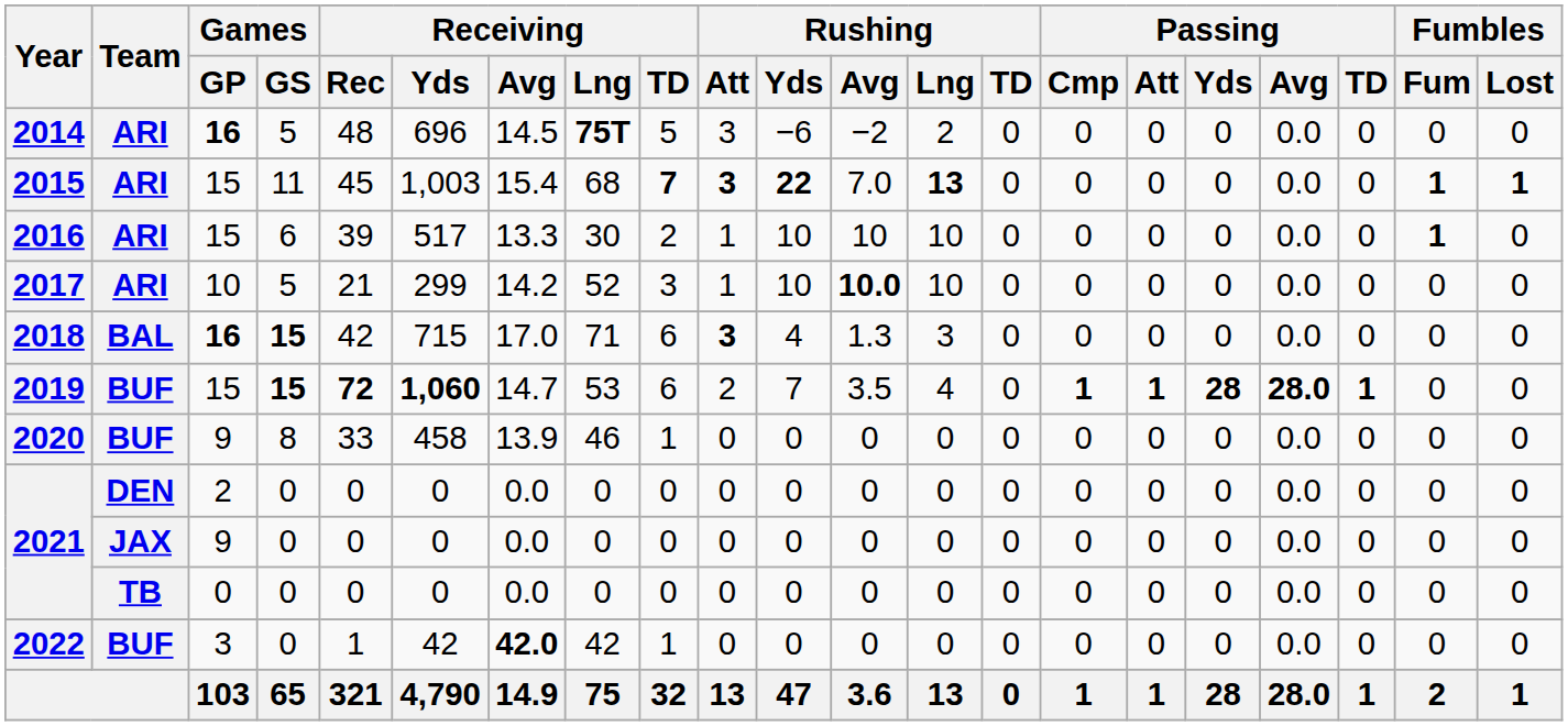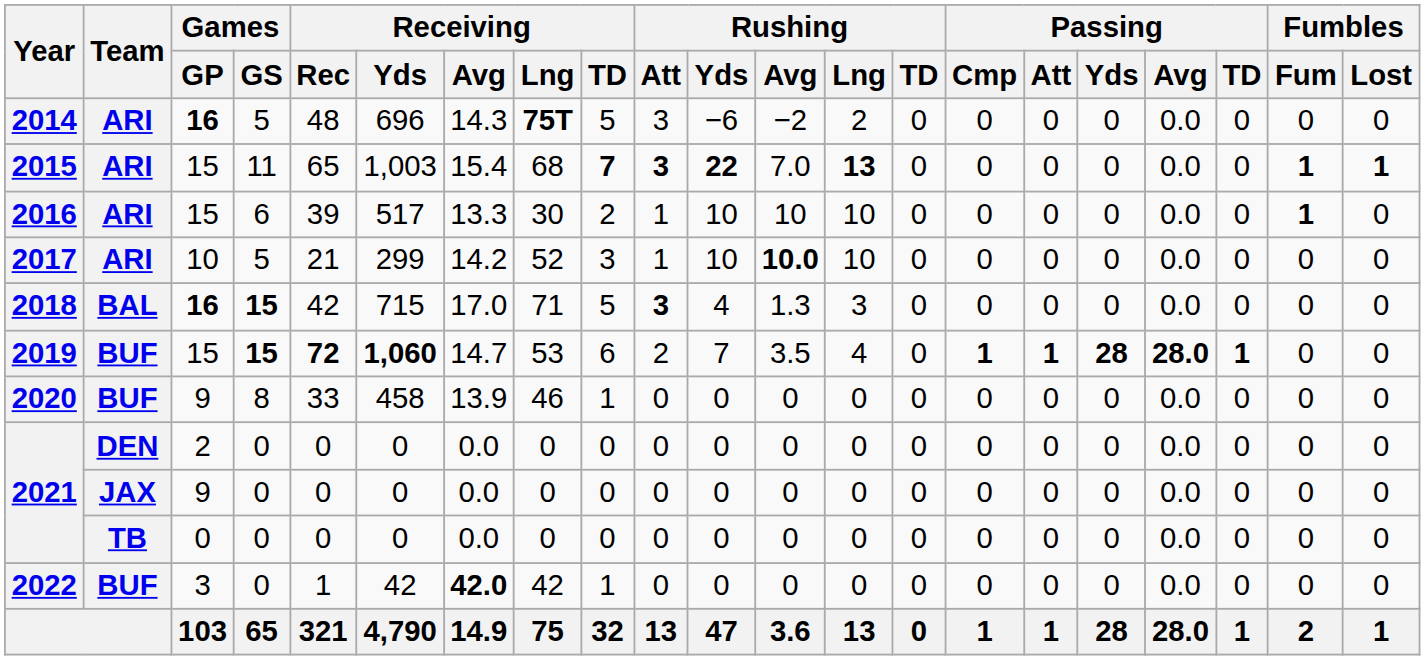 <table class="wikitable" style="text-align:center;">
 <tr>
 <th rowspan="2">Year</th>
 <th rowspan="2">Team</th>
 <th colspan="2">Games</th>
 <th colspan="5">Receiving</th>
 <th colspan="5">Rushing</th>
 <th colspan="5">Passing</th>
 <th colspan="2">Fumbles</th>
 </tr>
 <tr>
 <th>GP</th>
 <th>GS</th>
 <th>Rec</th>
 <th>Yds</th>
 <th>Avg</th>
 <th>Lng</th>
 <th>TD</th>
 <th>Att</th>
 <th>Yds</th>
 <th>Avg</th>
 <th>Lng</th>
 <th>TD</th>
 <th>Cmp</th>
 <th>Att</th>
 <th>Yds</th>
 <th>Avg</th>
 <th>TD</th>
 <th>Fum</th>
 <th>Lost</th>
 </tr>
 <tr>
 <th><a href='#'>2014</a></th>
 <th><a href='#'>ARI</a></th>
 <td><strong>16</strong></td>
 <td>5</td>
 <td>48</td>
 <td>696</td>
-<td>14.5</td>
+<td>14.3</td>
 <td><strong>75T</strong></td>
 <td>5</td>
 <td>3</td>
 <td>−6</td>
 <td>−2</td>
 <td>2</td>
 <td>0</td>
 <td>0</td>
 <td>0</td>
 <td>0</td>
 <td>0.0</td>
 <td>0</td>
 <td>0</td>
 <td>0</td>
 </tr>
 <tr>
 <th><a href='#'>2015</a></th>
 <th><a href='#'>ARI</a></th>
 <td>15</td>
 <td>11</td>
-<td>45</td>
+<td>65</td>
 <td>1,003</td>
 <td>15.4</td>
 <td>68</td>
 <td><strong>7</strong></td>
 <td><strong>3</strong></td>
 <td><strong>22</strong></td>
 <td>7.0</td>
 <td><strong>13</strong></td>
 <td>0</td>
 <td>0</td>
 <td>0</td>
 <td>0</td>
 <td>0.0</td>
 <td>0</td>
 <td><strong>1</strong></td>
 <td><strong>1</strong></td>
 </tr>
 <tr>
 <th><a href='#'>2016</a></th>
 <th><a href='#'>ARI</a></th>
 <td>15</td>
 <td>6</td>
 <td>39</td>
 <td>517</td>
 <td>13.3</td>
 <td>30</td>
 <td>2</td>
 <td>1</td>
 <td>10</td>
 <td>10</td>
 <td>10</td>
 <td>0</td>
 <td>0</td>
 <td>0</td>
 <td>0</td>
 <td>0.0</td>
 <td>0</td>
 <td><strong>1</strong></td>
 <td>0</td>
 </tr>
 <tr>
 <th><a href='#'>2017</a></th>
 <th><a href='#'>ARI</a></th>
 <td>10</td>
 <td>5</td>
 <td>21</td>
 <td>299</td>
 <td>14.2</td>
 <td>52</td>
 <td>3</td>
 <td>1</td>
 <td>10</td>
 <td><strong>10.0</strong></td>
 <td>10</td>
 <td>0</td>
 <td>0</td>
 <td>0</td>
 <td>0</td>
 <td>0.0</td>
 <td>0</td>
 <td>0</td>
 <td>0</td>
 </tr>
 <tr>
 <th><a href='#'>2018</a></th>
 <th><a href='#'>BAL</a></th>
 <td><strong>16</strong></td>
 <td><strong>15</strong></td>
 <td>42</td>
 <td>715</td>
 <td>17.0</td>
 <td>71</td>
-<td>6</td>
+<td>5</td>
 <td><strong>3</strong></td>
 <td>4</td>
 <td>1.3</td>
 <td>3</td>
 <td>0</td>
 <td>0</td>
 <td>0</td>
 <td>0</td>
 <td>0.0</td>
 <td>0</td>
 <td>0</td>
 <td>0</td>
 </tr>
 <tr>
 <th><a href='#'>2019</a></th>
 <th><a href='#'>BUF</a></th>
 <td>15</td>
 <td><strong>15</strong></td>
 <td><strong>72</strong></td>
 <td><strong>1,060</strong></td>
 <td>14.7</td>
 <td>53</td>
 <td>6</td>
 <td>2</td>
 <td>7</td>
 <td>3.5</td>
 <td>4</td>
 <td>0</td>
 <td><strong>1</strong></td>
 <td><strong>1</strong></td>
 <td><strong>28</strong></td>
 <td><strong>28.0</strong></td>
 <td><strong>1</strong></td>
 <td>0</td>
 <td>0</td>
 </tr>
 <tr>
 <th><a href='#'>2020</a></th>
 <th><a href='#'>BUF</a></th>
 <td>9</td>
 <td>8</td>
 <td>33</td>
 <td>458</td>
 <td>13.9</td>
 <td>46</td>
 <td>1</td>
 <td>0</td>
 <td>0</td>
 <td>0</td>
 <td>0</td>
 <td>0</td>
 <td>0</td>
 <td>0</td>
 <td>0</td>
 <td>0.0</td>
 <td>0</td>
 <td>0</td>
 <td>0</td>
 </tr>
 <tr>
 <th rowspan="3"><a href='#'>2021</a></th>
 <th><a href='#'>DEN</a></th>
 <td>2</td>
 <td>0</td>
 <td>0</td>
 <td>0</td>
 <td>0.0</td>
 <td>0</td>
 <td>0</td>
 <td>0</td>
 <td>0</td>
 <td>0</td>
 <td>0</td>
 <td>0</td>
 <td>0</td>
 <td>0</td>
 <td>0</td>
 <td>0.0</td>
 <td>0</td>
 <td>0</td>
 <td>0</td>
 </tr>
 <tr>
 <th><a href='#'>JAX</a></th>
 <td>9</td>
 <td>0</td>
 <td>0</td>
 <td>0</td>
 <td>0.0</td>
 <td>0</td>
 <td>0</td>
 <td>0</td>
 <td>0</td>
 <td>0</td>
 <td>0</td>
 <td>0</td>
 <td>0</td>
 <td>0</td>
 <td>0</td>
 <td>0.0</td>
 <td>0</td>
 <td>0</td>
 <td>0</td>
 </tr>
 <tr>
 <th><a href='#'>TB</a></th>
 <td>0</td>
 <td>0</td>
 <td>0</td>
 <td>0</td>
 <td>0.0</td>
 <td>0</td>
 <td>0</td>
 <td>0</td>
 <td>0</td>
 <td>0</td>
 <td>0</td>
 <td>0</td>
 <td>0</td>
 <td>0</td>
 <td>0</td>
 <td>0.0</td>
 <td>0</td>
 <td>0</td>
 <td>0</td>
 </tr>
 <tr>
 <th><a href='#'>2022</a></th>
 <th><a href='#'>BUF</a></th>
 <td>3</td>
 <td>0</td>
 <td>1</td>
 <td>42</td>
 <td><strong>42.0</strong></td>
 <td>42</td>
 <td>1</td>
 <td>0</td>
 <td>0</td>
 <td>0</td>
 <td>0</td>
 <td>0</td>
 <td>0</td>
 <td>0</td>
 <td>0</td>
 <td>0.0</td>
 <td>0</td>
 <td>0</td>
 <td>0</td>
 </tr>
 <tr>
 <th colspan="2"></th>
 <th>103</th>
 <th>65</th>
 <th>321</th>
 <th>4,790</th>
 <th>14.9</th>
 <th>75</th>
 <th>32</th>
 <th>13</th>
 <th>47</th>
 <th>3.6</th>
 <th>13</th>
 <th>0</th>
 <th>1</th>
 <th>1</th>
 <th>28</th>
 <th>28.0</th>
 <th>1</th>
 <th>2</th>
 <th>1</th>
 </tr>
 </table>
